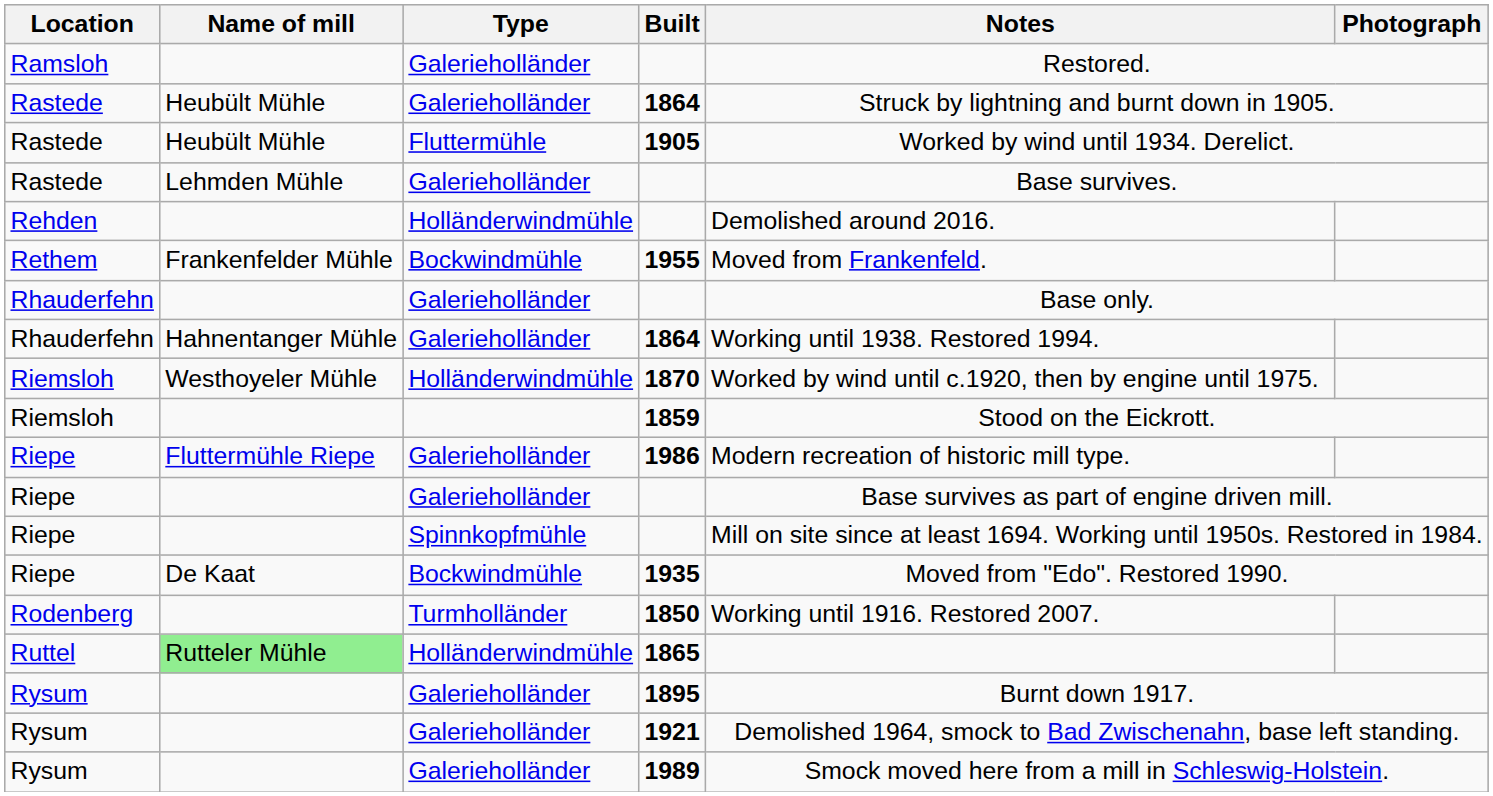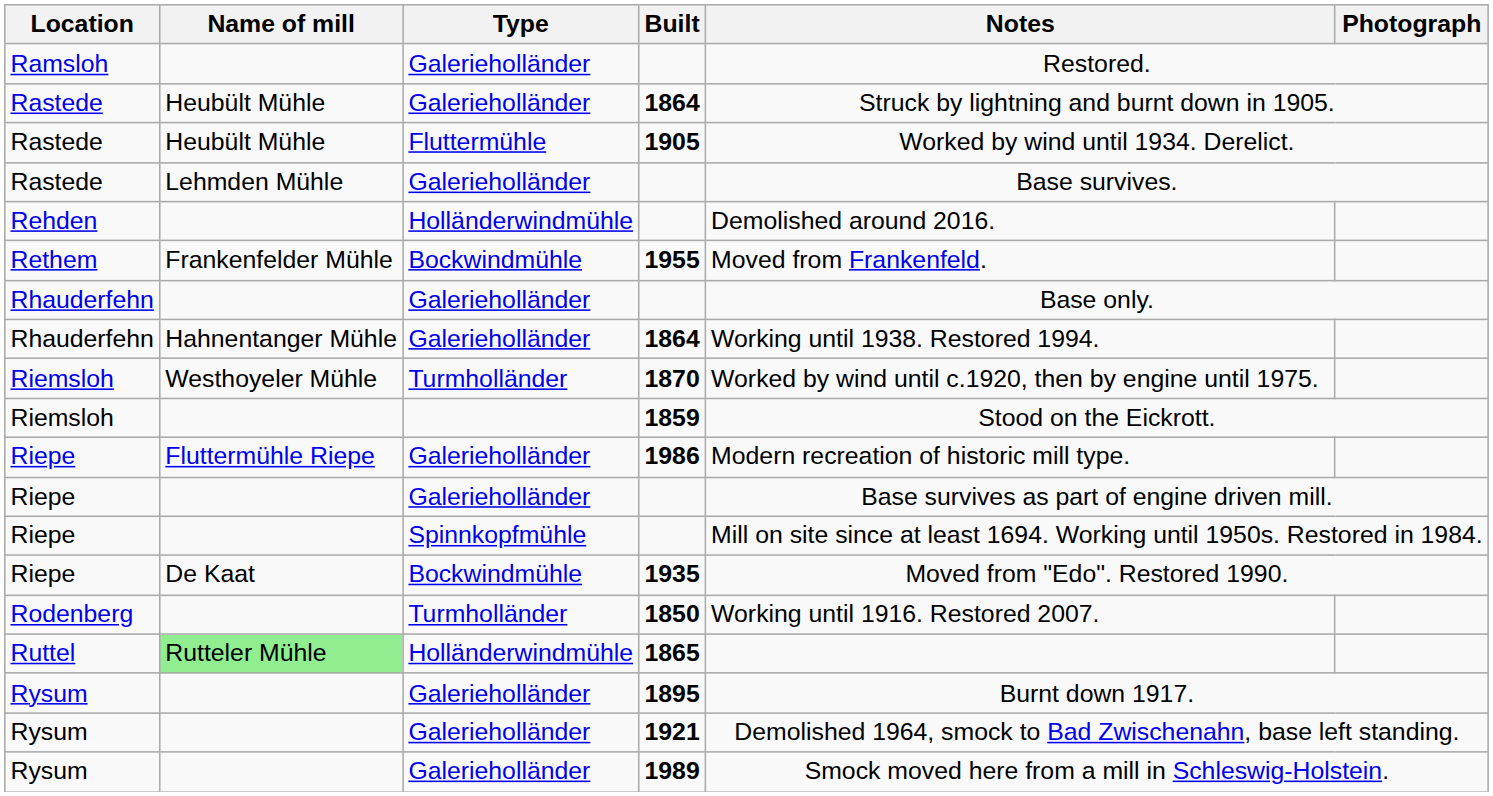 <table class="wikitable sortable">
 <tr>
 <th>Location</th>
 <th>Name of mill</th>
 <th>Type</th>
 <th>Built</th>
 <th class="unsortable">Notes</th>
 <th class="unsortable">Photograph</th>
 </tr>
 <tr>
 <td><a href='#'>Ramsloh</a></td>
 <td></td>
 <td><a href='#'>Galerieholländer</a></td>
 <td></td>
 <td colspan="2" style="text-align:center;">Restored.</td>
 </tr>
 <tr>
 <td><a href='#'>Rastede</a></td>
 <td>Heubült Mühle</td>
 <td><a href='#'>Galerieholländer</a></td>
 <td><strong>1864</strong></td>
 <td colspan="2" style="text-align:center;">Struck by lightning and burnt down in 1905.</td>
 </tr>
 <tr>
 <td>Rastede</td>
 <td>Heubült Mühle</td>
 <td><a href='#'>Fluttermühle</a></td>
 <td><strong>1905</strong></td>
 <td colspan="2" style="text-align:center;">Worked by wind until 1934. Derelict.</td>
 </tr>
 <tr>
 <td>Rastede</td>
 <td>Lehmden Mühle</td>
 <td><a href='#'>Galerieholländer</a></td>
 <td></td>
 <td colspan="2" style="text-align:center;">Base survives.</td>
 </tr>
 <tr>
 <td><a href='#'>Rehden</a></td>
 <td></td>
 <td><a href='#'>Holländerwindmühle</a></td>
 <td></td>
 <td>Demolished around 2016.</td>
 <td></td>
 </tr>
 <tr>
 <td><a href='#'>Rethem</a></td>
 <td>Frankenfelder Mühle</td>
 <td><a href='#'>Bockwindmühle</a></td>
 <td><strong>1955</strong></td>
 <td>Moved from <a href='#'>Frankenfeld</a>.</td>
 <td></td>
 </tr>
 <tr>
 <td><a href='#'>Rhauderfehn</a></td>
 <td></td>
 <td><a href='#'>Galerieholländer</a></td>
 <td></td>
 <td colspan="2" style="text-align:center;">Base only.</td>
 </tr>
 <tr>
 <td>Rhauderfehn</td>
 <td>Hahnentanger Mühle</td>
 <td><a href='#'>Galerieholländer</a></td>
 <td><strong>1864</strong></td>
 <td>Working until 1938. Restored 1994.</td>
 <td></td>
 </tr>
 <tr>
 <td><a href='#'>Riemsloh</a></td>
 <td>Westhoyeler Mühle</td>
-<td><a href='#'>Holländerwindmühle</a></td>
+<td><a href='#'>Turmholländer</a></td>
 <td><strong>1870</strong></td>
 <td>Worked by wind until c.1920, then by engine until 1975.</td>
 <td></td>
 </tr>
 <tr>
 <td>Riemsloh</td>
 <td></td>
 <td></td>
 <td><strong>1859</strong></td>
 <td colspan="2" style="text-align:center;">Stood on the Eickrott.</td>
 </tr>
 <tr>
 <td><a href='#'>Riepe</a></td>
 <td><a href='#'>Fluttermühle Riepe</a></td>
 <td><a href='#'>Galerieholländer</a></td>
 <td><strong>1986</strong></td>
 <td>Modern recreation of historic mill type.</td>
 <td></td>
 </tr>
 <tr>
 <td>Riepe</td>
 <td></td>
 <td><a href='#'>Galerieholländer</a></td>
 <td></td>
 <td colspan="2" style="text-align:center;">Base survives as part of engine driven mill.</td>
 </tr>
 <tr>
 <td>Riepe</td>
 <td></td>
 <td><a href='#'>Spinnkopfmühle</a></td>
 <td></td>
 <td colspan="2" style="text-align:center;">Mill on site since at least 1694. Working until 1950s. Restored in 1984.</td>
 </tr>
 <tr>
 <td>Riepe</td>
 <td>De Kaat</td>
 <td><a href='#'>Bockwindmühle</a></td>
 <td><strong>1935</strong></td>
 <td colspan="2" style="text-align:center;">Moved from "Edo". Restored 1990.</td>
 </tr>
 <tr>
 <td><a href='#'>Rodenberg</a></td>
 <td></td>
 <td><a href='#'>Turmholländer</a></td>
 <td><strong>1850</strong></td>
 <td>Working until 1916. Restored 2007.</td>
 <td></td>
 </tr>
 <tr>
 <td><a href='#'>Ruttel</a></td>
 <td style="background: lightgreen;">Rutteler Mühle</td>
 <td><a href='#'>Holländerwindmühle</a></td>
 <td><strong>1865</strong></td>
 <td></td>
 <td></td>
 </tr>
 <tr>
 <td><a href='#'>Rysum</a></td>
 <td></td>
 <td><a href='#'>Galerieholländer</a></td>
 <td><strong>1895</strong></td>
 <td colspan="2" style="text-align:center;">Burnt down 1917.</td>
 </tr>
 <tr>
 <td>Rysum</td>
 <td></td>
 <td><a href='#'>Galerieholländer</a></td>
 <td><strong>1921</strong></td>
 <td colspan="2" style="text-align:center;">Demolished 1964, smock to <a href='#'>Bad Zwischenahn</a>, base left standing.</td>
 </tr>
 <tr>
 <td>Rysum</td>
 <td></td>
 <td><a href='#'>Galerieholländer</a></td>
 <td><strong>1989</strong></td>
 <td colspan="2" style="text-align:center;">Smock moved here from a mill in <a href='#'>Schleswig-Holstein</a>.</td>
 </tr>
 </table>
